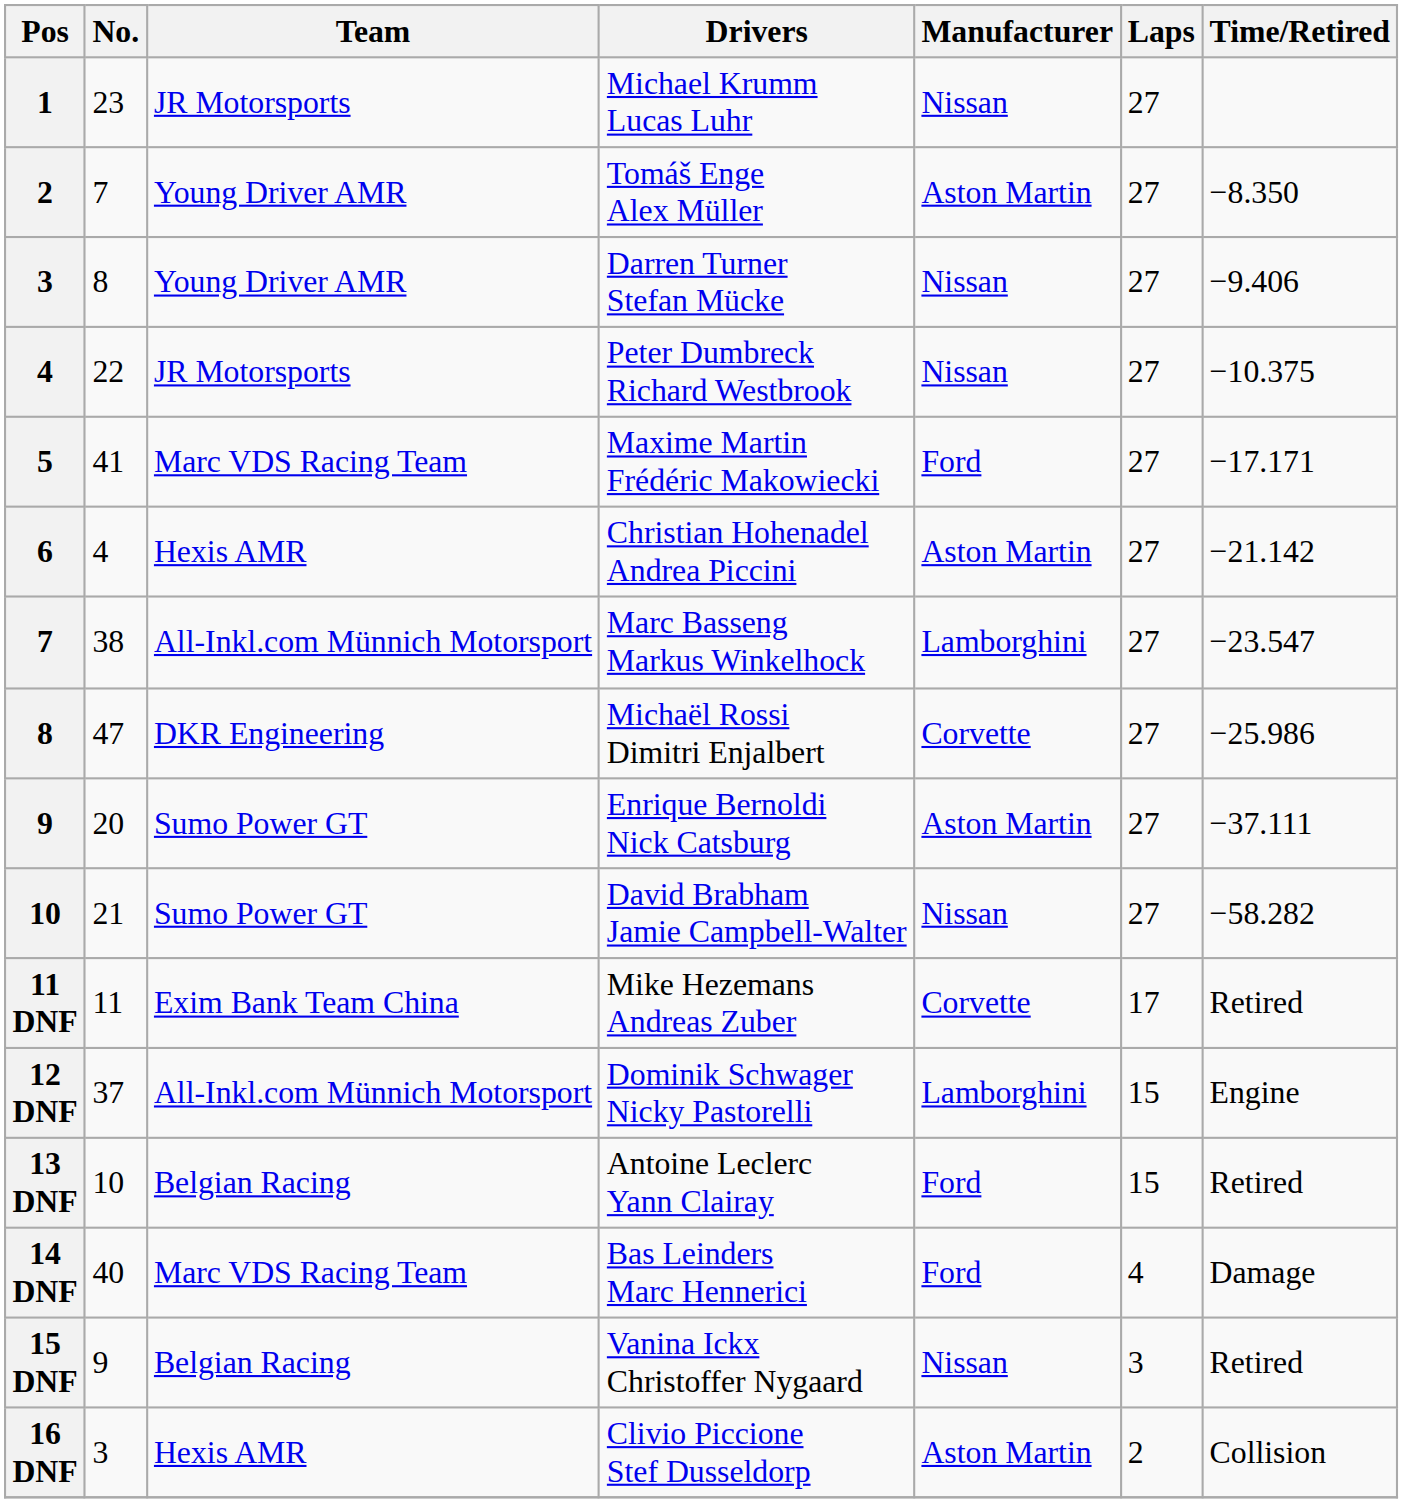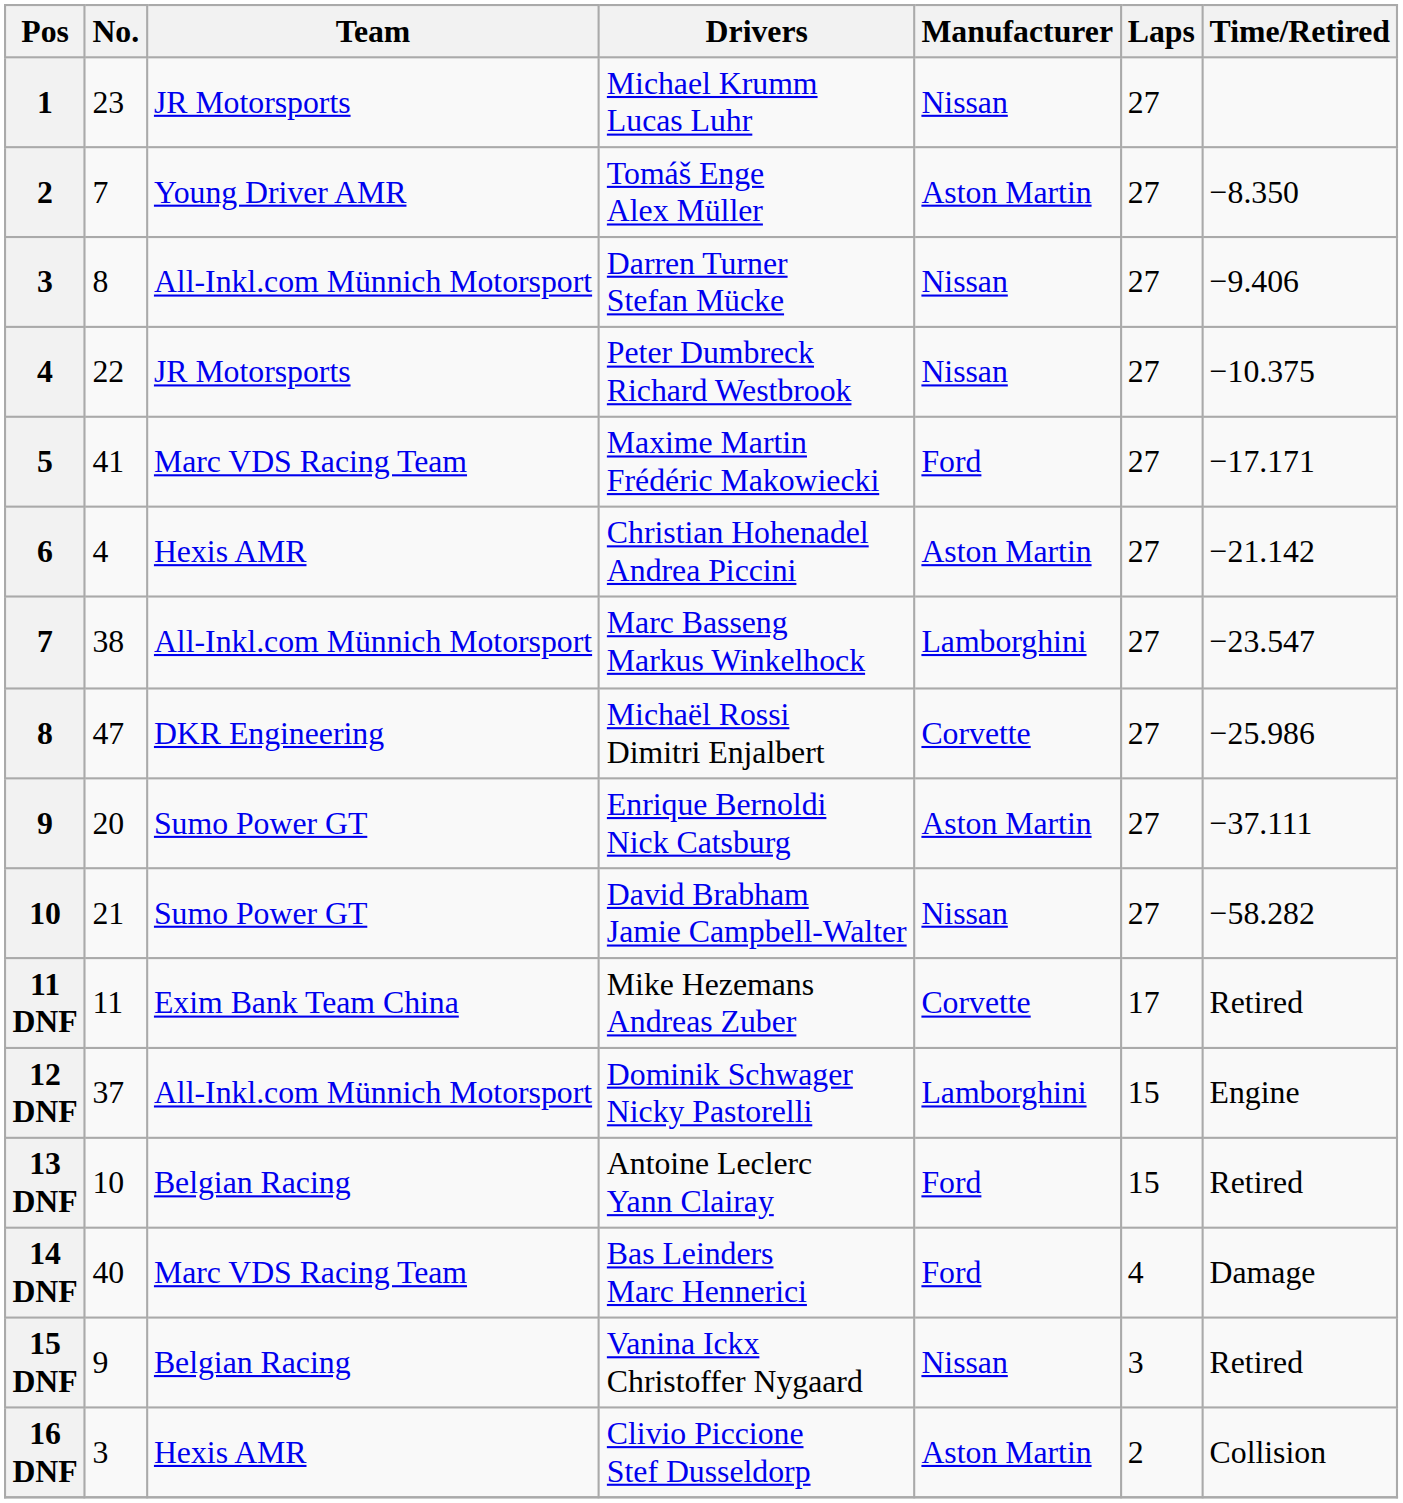 <table class="wikitable" style="font-size: 95%;">
 <tr>
 <th>Pos</th>
 <th>No.</th>
 <th>Team</th>
 <th>Drivers</th>
 <th>Manufacturer</th>
 <th>Laps</th>
 <th>Time/Retired</th>
 </tr>
 <tr>
 <th>1</th>
 <td>23</td>
 <td> <a href='#'>JR Motorsports</a></td>
 <td> <a href='#'>Michael Krumm</a><br> <a href='#'>Lucas Luhr</a></td>
 <td><a href='#'>Nissan</a></td>
 <td>27</td>
 <td></td>
 </tr>
 <tr>
 <th>2</th>
 <td>7</td>
 <td> <a href='#'>Young Driver AMR</a></td>
 <td> <a href='#'>Tomáš Enge</a><br> <a href='#'>Alex Müller</a></td>
 <td><a href='#'>Aston Martin</a></td>
 <td>27</td>
 <td>−8.350</td>
 </tr>
 <tr>
 <th>3</th>
 <td>8</td>
-<td> <a href='#'>Young Driver AMR</a></td>
+<td> <a href='#'>All-Inkl.com Münnich Motorsport</a></td>
 <td> <a href='#'>Darren Turner</a><br> <a href='#'>Stefan Mücke</a></td>
 <td><a href='#'>Nissan</a></td>
 <td>27</td>
 <td>−9.406</td>
 </tr>
 <tr>
 <th>4</th>
 <td>22</td>
 <td> <a href='#'>JR Motorsports</a></td>
 <td> <a href='#'>Peter Dumbreck</a><br> <a href='#'>Richard Westbrook</a></td>
 <td><a href='#'>Nissan</a></td>
 <td>27</td>
 <td>−10.375</td>
 </tr>
 <tr>
 <th>5</th>
 <td>41</td>
 <td> <a href='#'>Marc VDS Racing Team</a></td>
 <td> <a href='#'>Maxime Martin</a><br> <a href='#'>Frédéric Makowiecki</a></td>
 <td><a href='#'>Ford</a></td>
 <td>27</td>
 <td>−17.171</td>
 </tr>
 <tr>
 <th>6</th>
 <td>4</td>
 <td> <a href='#'>Hexis AMR</a></td>
 <td> <a href='#'>Christian Hohenadel</a><br> <a href='#'>Andrea Piccini</a></td>
 <td><a href='#'>Aston Martin</a></td>
 <td>27</td>
 <td>−21.142</td>
 </tr>
 <tr>
 <th>7</th>
 <td>38</td>
 <td> <a href='#'>All-Inkl.com Münnich Motorsport</a></td>
 <td> <a href='#'>Marc Basseng</a><br> <a href='#'>Markus Winkelhock</a></td>
 <td><a href='#'>Lamborghini</a></td>
 <td>27</td>
 <td>−23.547</td>
 </tr>
 <tr>
 <th>8</th>
 <td>47</td>
 <td> <a href='#'>DKR Engineering</a></td>
 <td> <a href='#'>Michaël Rossi</a><br> Dimitri Enjalbert</td>
 <td><a href='#'>Corvette</a></td>
 <td>27</td>
 <td>−25.986</td>
 </tr>
 <tr>
 <th>9</th>
 <td>20</td>
 <td> <a href='#'>Sumo Power GT</a></td>
 <td> <a href='#'>Enrique Bernoldi</a><br> <a href='#'>Nick Catsburg</a></td>
 <td><a href='#'>Aston Martin</a></td>
 <td>27</td>
 <td>−37.111</td>
 </tr>
 <tr>
 <th>10</th>
 <td>21</td>
 <td> <a href='#'>Sumo Power GT</a></td>
 <td> <a href='#'>David Brabham</a><br> <a href='#'>Jamie Campbell-Walter</a></td>
 <td><a href='#'>Nissan</a></td>
 <td>27</td>
 <td>−58.282</td>
 </tr>
 <tr>
 <th>11<br>DNF</th>
 <td>11</td>
 <td> <a href='#'>Exim Bank Team China</a></td>
 <td> Mike Hezemans<br> <a href='#'>Andreas Zuber</a></td>
 <td><a href='#'>Corvette</a></td>
 <td>17</td>
 <td>Retired</td>
 </tr>
 <tr>
 <th>12<br>DNF</th>
 <td>37</td>
 <td> <a href='#'>All-Inkl.com Münnich Motorsport</a></td>
 <td> <a href='#'>Dominik Schwager</a><br> <a href='#'>Nicky Pastorelli</a></td>
 <td><a href='#'>Lamborghini</a></td>
 <td>15</td>
 <td>Engine</td>
 </tr>
 <tr>
 <th>13<br>DNF</th>
 <td>10</td>
 <td> <a href='#'>Belgian Racing</a></td>
 <td> Antoine Leclerc<br> <a href='#'>Yann Clairay</a></td>
 <td><a href='#'>Ford</a></td>
 <td>15</td>
 <td>Retired</td>
 </tr>
 <tr>
 <th>14<br>DNF</th>
 <td>40</td>
 <td> <a href='#'>Marc VDS Racing Team</a></td>
 <td> <a href='#'>Bas Leinders</a><br> <a href='#'>Marc Hennerici</a></td>
 <td><a href='#'>Ford</a></td>
 <td>4</td>
 <td>Damage</td>
 </tr>
 <tr>
 <th>15<br>DNF</th>
 <td>9</td>
 <td> <a href='#'>Belgian Racing</a></td>
 <td> <a href='#'>Vanina Ickx</a><br> Christoffer Nygaard</td>
 <td><a href='#'>Nissan</a></td>
 <td>3</td>
 <td>Retired</td>
 </tr>
 <tr>
 <th>16<br>DNF</th>
 <td>3</td>
 <td> <a href='#'>Hexis AMR</a></td>
 <td> <a href='#'>Clivio Piccione</a><br> <a href='#'>Stef Dusseldorp</a></td>
 <td><a href='#'>Aston Martin</a></td>
 <td>2</td>
 <td>Collision</td>
 </tr>
 <tr>
 </tr>
 </table>
